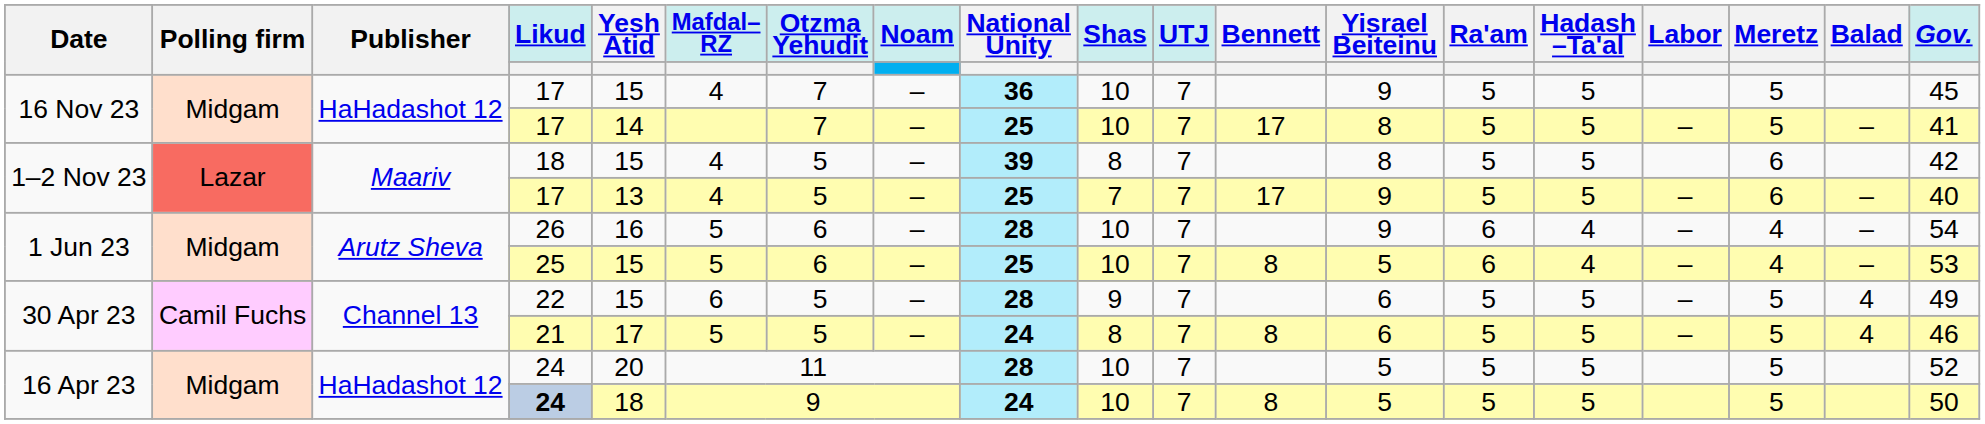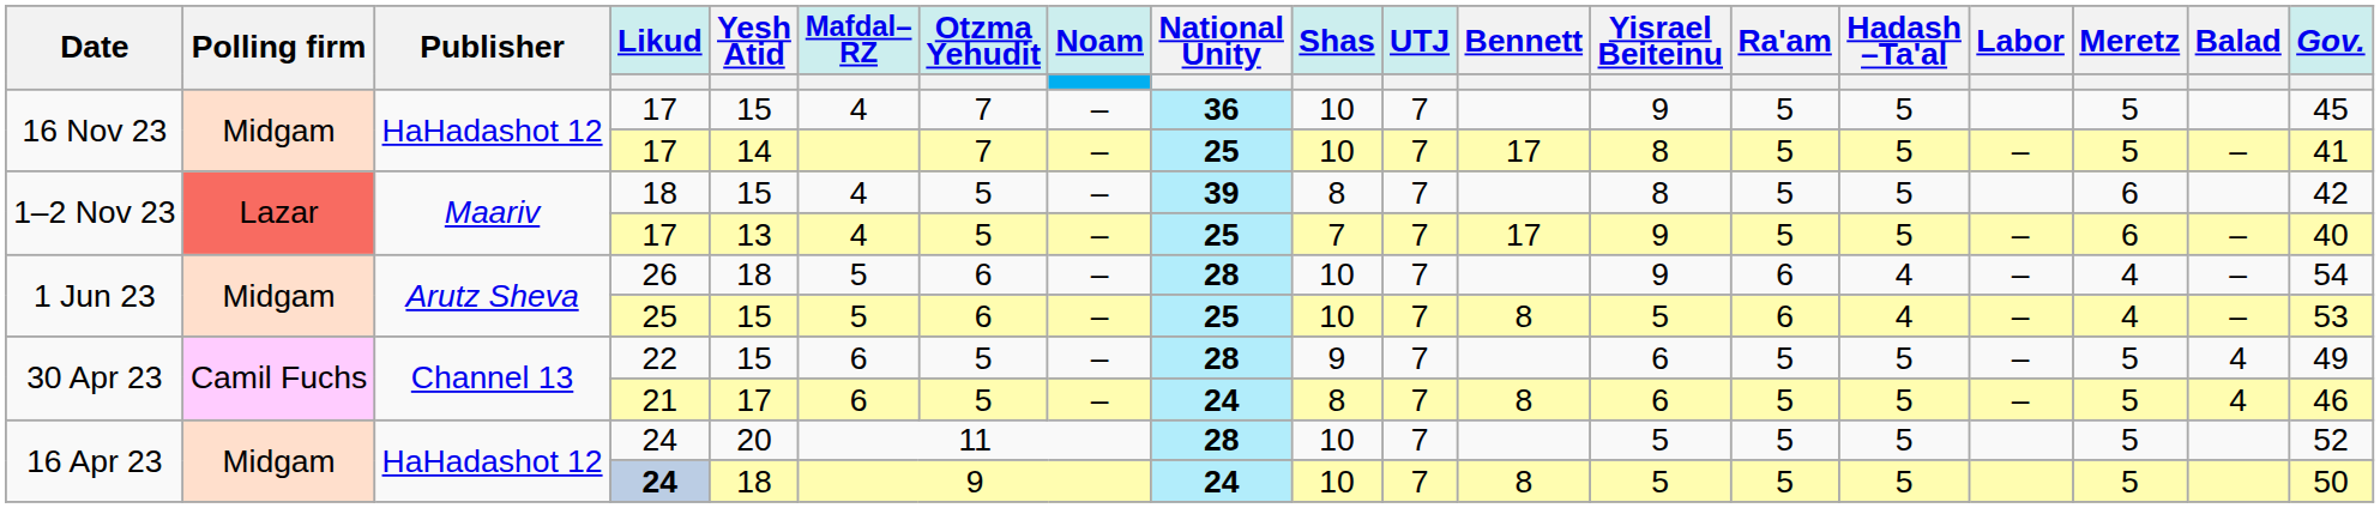 <table class="wikitable sortable" style=text-align:center;font-size:90%;line-height:12px>
 <tr>
 <th rowspan=2>Date</th>
 <th rowspan=2>Polling firm</th>
 <th rowspan=2>Publisher</th>
 <th style=background:#cee><a href='#'>Likud</a></th>
 <th><a href='#'>Yesh<br>Atid</a></th>
 <th style=background:#cee;font-size:90%><a href='#'>Mafdal–<br>RZ</a></th>
 <th style=background:#cee><a href='#'>Otzma<br>Yehudit</a></th>
 <th style=background:#cee><a href='#'>Noam</a></th>
 <th><a href='#'>National<br>Unity</a></th>
 <th style=background:#cee><a href='#'>Shas</a></th>
 <th style=background:#cee><a href='#'>UTJ</a></th>
 <th><a href='#'>Bennett</a></th>
 <th><a href='#'>Yisrael<br>Beiteinu</a></th>
 <th><a href='#'>Ra'am</a></th>
 <th><a href='#'>Hadash<br>–Ta'al</a></th>
 <th><a href='#'>Labor</a></th>
 <th><a href='#'>Meretz</a></th>
 <th><a href='#'>Balad</a></th>
 <th style=background:#cee><a href='#'><em>Gov.</em></a></th>
 </tr>
 <tr>
 <th style=background:></th>
 <th style=background:></th>
 <th style=background:></th>
 <th style=background:></th>
 <th style=background:#01AFF0></th>
 <th style=background:></th>
 <th style=background:></th>
 <th style=background:></th>
 <th style=background:></th>
 <th style=background:></th>
 <th style=background:></th>
 <th style=background:></th>
 <th style=background:></th>
 <th style=background:></th>
 <th style=background:></th>
 <th style=background:></th>
 </tr>
 <tr>
 <td rowspan=2 data-sort-value=2023-11-16>16 Nov 23</td>
 <td rowspan=2 style=background:#FFDFCC>Midgam</td>
 <td rowspan=2><a href='#'>HaHadashot 12</a></td>
 <td>17					</td>
 <td>15					</td>
 <td>4					</td>
 <td>7					</td>
 <td>–					</td>
 <td style=background:#B2EDFB><strong>36</strong>	</td>
 <td>10					</td>
 <td>7					</td>
 <td>			</td>
 <td>9					</td>
 <td>5					</td>
 <td>5					</td>
 <td>	</td>
 <td>5					</td>
 <td>	</td>
 <td>45					</td>
 </tr>
 <tr style=background:#fffdb0>
 <td>17					</td>
 <td>14					</td>
 <td>	</td>
 <td>7					</td>
 <td>–					</td>
 <td style=background:#B2EDFB><strong>25</strong>	</td>
 <td>10					</td>
 <td>7					</td>
 <td>17					</td>
 <td>8					</td>
 <td>5					</td>
 <td>5					</td>
 <td>–					</td>
 <td>5					</td>
 <td>–					</td>
 <td>41					</td>
 </tr>
 <tr>
 <td rowspan=2 data-sort-value=2023-11-02>1–2 Nov 23</td>
 <td style=background:#F86B61 rowspan=2>Lazar</td>
 <td rowspan=2><em><a href='#'>Maariv</a></em></td>
 <td>18					</td>
 <td>15					</td>
 <td>4					</td>
 <td>5					</td>
 <td>–					</td>
 <td style=background:#B2EDFB><strong>39</strong>	</td>
 <td>8					</td>
 <td>7					</td>
 <td>			</td>
 <td>8					</td>
 <td>5					</td>
 <td>5					</td>
 <td>	</td>
 <td>6					</td>
 <td>	</td>
 <td>42					</td>
 </tr>
 <tr style=background:#fffdb0>
 <td>17					</td>
 <td>13					</td>
 <td>4					</td>
 <td>5					</td>
 <td>–					</td>
 <td style=background:#B2EDFB><strong>25</strong>	</td>
 <td>7					</td>
 <td>7					</td>
 <td>17					</td>
 <td>9					</td>
 <td>5					</td>
 <td>5					</td>
 <td>–					</td>
 <td>6					</td>
 <td>–					</td>
 <td>40					</td>
 </tr>
 <tr>
 <td rowspan=2 data-sort-value=2023-06-01>1 Jun 23</td>
 <td style=background:#FFDFCC rowspan=2>Midgam</td>
 <td rowspan=2><em><a href='#'>Arutz Sheva</a></em></td>
 <td>26					</td>
-<td>16					</td>
+<td>18					</td>
 <td>5					</td>
 <td>6					</td>
 <td>–					</td>
 <td style=background:#B2EDFB><strong>28</strong>	</td>
 <td>10					</td>
 <td>7					</td>
 <td>			</td>
 <td>9					</td>
 <td>6					</td>
 <td>4					</td>
 <td>–					</td>
 <td>4					</td>
 <td>–					</td>
 <td>54					</td>
 </tr>
 <tr style=background:#fffdb0>
 <td>25					</td>
 <td>15					</td>
 <td>5					</td>
 <td>6					</td>
 <td>–					</td>
 <td style=background:#B2EDFB><strong>25</strong>	</td>
 <td>10					</td>
 <td>7					</td>
 <td>8					</td>
 <td>5					</td>
 <td>6					</td>
 <td>4					</td>
 <td>–					</td>
 <td>4					</td>
 <td>–					</td>
 <td>53					</td>
 </tr>
 <tr>
 <td rowspan=2 data-sort-value=2023-04-30>30 Apr 23</td>
 <td style=background:#FFCCFF rowspan=2>Camil Fuchs</td>
 <td rowspan=2><a href='#'>Channel 13</a></td>
 <td>22					</td>
 <td>15					</td>
 <td>6					</td>
 <td>5					</td>
 <td>–					</td>
 <td style=background:#B2EDFB><strong>28</strong>	</td>
 <td>9					</td>
 <td>7					</td>
 <td>			</td>
 <td>6					</td>
 <td>5					</td>
 <td>5					</td>
 <td>–					</td>
 <td>5					</td>
 <td>4					</td>
 <td>49					</td>
 </tr>
 <tr style=background:#fffdb0>
 <td>21					</td>
 <td>17					</td>
-<td>5					</td>
+<td>6					</td>
 <td>5					</td>
 <td>–					</td>
 <td style=background:#B2EDFB><strong>24</strong>	</td>
 <td>8					</td>
 <td>7					</td>
 <td>8					</td>
 <td>6					</td>
 <td>5					</td>
 <td>5					</td>
 <td>–					</td>
 <td>5					</td>
 <td>4					</td>
 <td>46					</td>
 </tr>
 <tr>
 <td rowspan=2 data-sort-value=2023-04-16>16 Apr 23</td>
 <td style=background:#FFDFCC rowspan=2>Midgam</td>
 <td rowspan=2><a href='#'>HaHadashot 12</a></td>
 <td>24					</td>
 <td>20					</td>
 <td colspan=3>11		</td>
 <td style=background:#B2EDFB><strong>28</strong>	</td>
 <td>10					</td>
 <td>7					</td>
 <td>			</td>
 <td>5					</td>
 <td>5					</td>
 <td>5					</td>
 <td>	</td>
 <td>5					</td>
 <td>	</td>
 <td>52					</td>
 </tr>
 <tr style=background:#fffdb0>
 <td style=background:#BBCDE4><strong>24</strong>	</td>
 <td>18					</td>
 <td colspan=3>9		</td>
 <td style=background:#B2EDFB><strong>24</strong>	</td>
 <td>10					</td>
 <td>7					</td>
 <td>8					</td>
 <td>5					</td>
 <td>5					</td>
 <td>5					</td>
 <td>	</td>
 <td>5					</td>
 <td>	</td>
 <td>50					</td>
 </tr>
 </table>
